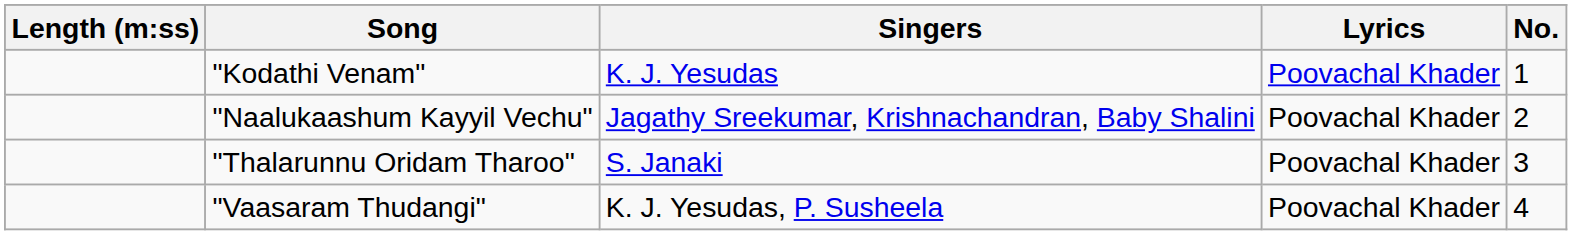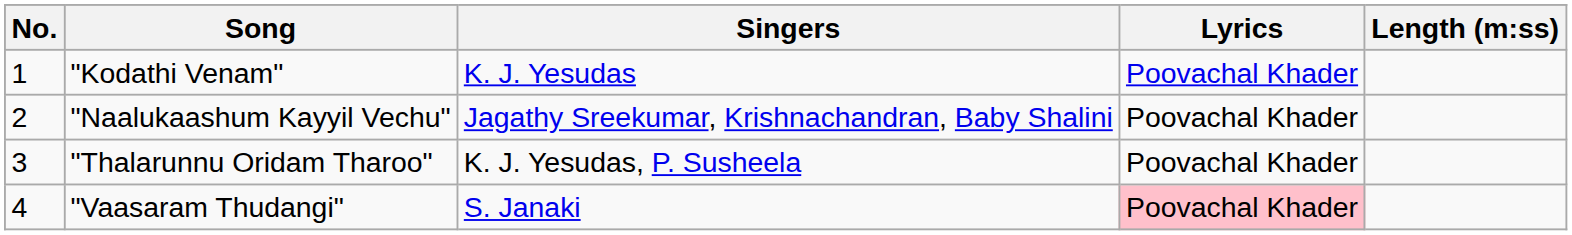 <table class="wikitable" style="font-size:95%;">
 <tr>
-<th>Length (m:ss)</th>
+<th>No.</th>
 <th>Song</th>
 <th>Singers</th>
 <th>Lyrics</th>
-<th>No.</th>
+<th>Length (m:ss)</th>
 </tr>
 <tr>
-<td></td>
+<td>1</td>
 <td>"Kodathi Venam"</td>
 <td><a href='#'>K. J. Yesudas</a></td>
 <td><a href='#'>Poovachal Khader</a></td>
-<td>1</td>
+<td></td>
 </tr>
 <tr>
-<td></td>
+<td>2</td>
 <td>"Naalukaashum Kayyil Vechu"</td>
 <td><a href='#'>Jagathy Sreekumar</a>, <a href='#'>Krishnachandran</a>, <a href='#'>Baby Shalini</a></td>
 <td>Poovachal Khader</td>
-<td>2</td>
+<td></td>
 </tr>
 <tr>
+<td>3</td>
+<td>"Thalarunnu Oridam Tharoo"</td>
+<td>K. J. Yesudas, <a href='#'>P. Susheela</a></td>
+<td>Poovachal Khader</td>
 <td></td>
-<td>"Thalarunnu Oridam Tharoo"</td>
-<td><a href='#'>S. Janaki</a></td>
-<td>Poovachal Khader</td>
-<td>3</td>
 </tr>
 <tr>
+<td>4</td>
+<td>"Vaasaram Thudangi"</td>
+<td><a href='#'>S. Janaki</a></td>
+<td style="background: pink;">Poovachal Khader</td>
 <td></td>
-<td>"Vaasaram Thudangi"</td>
-<td>K. J. Yesudas, <a href='#'>P. Susheela</a></td>
-<td>Poovachal Khader</td>
-<td>4</td>
 </tr>
 </table>
